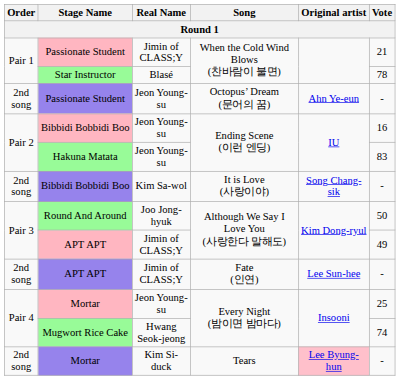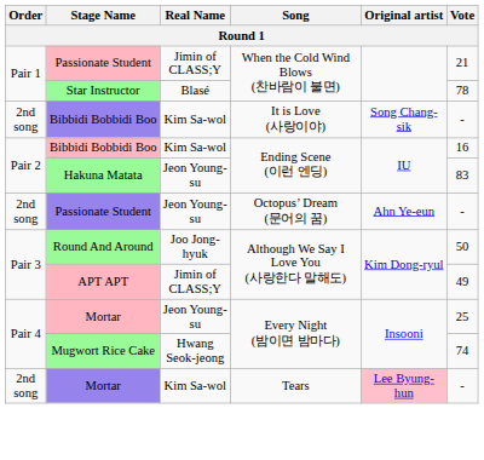 <table class="wikitable" style="text-align:center; width:95%;">
 <tr>
 <th style="width:1%;">Order</th>
 <th style="width:20%;">Stage Name</th>
 <th style="width:12%;">Real Name</th>
 <th style="width:23%;">Song</th>
 <th style="width:15%;">Original artist</th>
 <th style="width:1%;">Vote</th>
 </tr>
 <tr>
 <th colspan=6>Round 1</th>
 </tr>
 <tr>
 <td rowspan=2>Pair 1</td>
 <td bgcolor="lightpink">Passionate Student</td>
 <td>Jimin of CLASS;Y</td>
 <td rowspan=2>When the Cold Wind Blows<br>(찬바람이 불면)</td>
 <td rowspan=2></td>
 <td>21</td>
 </tr>
 <tr>
 <td bgcolor="palegreen">Star Instructor</td>
 <td>Blasé</td>
 <td>78</td>
 </tr>
 <tr>
 <td>2nd song</td>
-<td bgcolor="#9683EC">Passionate Student</td>
-<td>Jeon Young-su</td>
-<td>Octopus’ Dream<br>(문어의 꿈)</td>
-<td><a href='#'>Ahn Ye-eun</a></td>
+<td bgcolor="#9683EC">Bibbidi Bobbidi Boo</td>
+<td>Kim Sa-wol</td>
+<td>It is Love<br>(사랑이야)</td>
+<td><a href='#'>Song Chang-sik</a></td>
 <td>-</td>
 </tr>
 <tr>
 <td rowspan=2>Pair 2</td>
 <td bgcolor="lightpink">Bibbidi Bobbidi Boo</td>
-<td>Jeon Young-su</td>
+<td>Kim Sa-wol</td>
 <td rowspan=2>Ending Scene<br>(이런 엔딩)</td>
 <td rowspan=2><a href='#'>IU</a></td>
 <td>16</td>
 </tr>
 <tr>
 <td bgcolor="palegreen">Hakuna Matata</td>
 <td>Jeon Young-su</td>
 <td>83</td>
 </tr>
 <tr>
 <td>2nd song</td>
-<td bgcolor="#9683EC">Bibbidi Bobbidi Boo</td>
-<td>Kim Sa-wol</td>
-<td>It is Love<br>(사랑이야)</td>
-<td><a href='#'>Song Chang-sik</a></td>
+<td bgcolor="#9683EC">Passionate Student</td>
+<td>Jeon Young-su</td>
+<td>Octopus’ Dream<br>(문어의 꿈)</td>
+<td><a href='#'>Ahn Ye-eun</a></td>
 <td>-</td>
 </tr>
 <tr>
 <td rowspan=2>Pair 3</td>
 <td bgcolor="palegreen">Round And Around</td>
 <td>Joo Jong-hyuk</td>
 <td rowspan=2>Although We Say I Love You<br>(사랑한다 말해도)</td>
 <td rowspan=2><a href='#'>Kim Dong-ryul</a></td>
 <td>50</td>
 </tr>
 <tr>
 <td bgcolor="lightpink">APT APT</td>
 <td>Jimin of CLASS;Y</td>
 <td>49</td>
-</tr>
-<tr>
-<td>2nd song</td>
-<td bgcolor="#9683EC">APT APT</td>
-<td>Jimin of CLASS;Y</td>
-<td>Fate<br>(인연)</td>
-<td><a href='#'>Lee Sun-hee</a></td>
-<td>-</td>
 </tr>
 <tr>
 <td rowspan=2>Pair 4</td>
 <td bgcolor="lightpink">Mortar</td>
 <td>Jeon Young-su</td>
 <td rowspan=2>Every Night<br>(밤이면 밤마다)</td>
 <td rowspan=2><a href='#'>Insooni</a></td>
 <td>25</td>
 </tr>
 <tr>
 <td bgcolor="palegreen">Mugwort Rice Cake</td>
 <td>Hwang Seok-jeong</td>
 <td>74</td>
 </tr>
 <tr>
 <td>2nd song</td>
 <td bgcolor="#9683EC">Mortar</td>
-<td>Kim Si-duck</td>
+<td>Kim Sa-wol</td>
 <td>Tears</td>
 <td style="background: pink;"><a href='#'>Lee Byung-hun</a></td>
 <td>-</td>
 </tr>
 </table>
